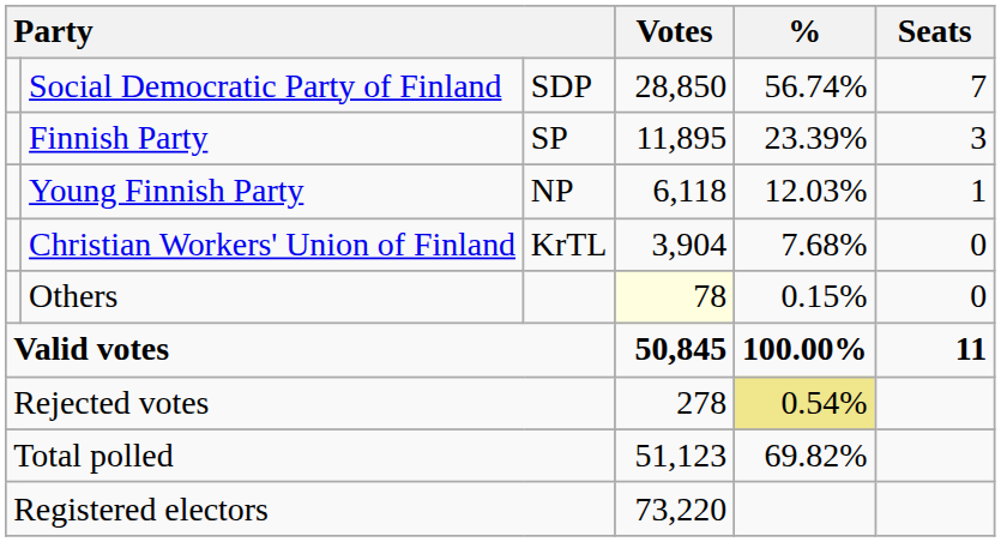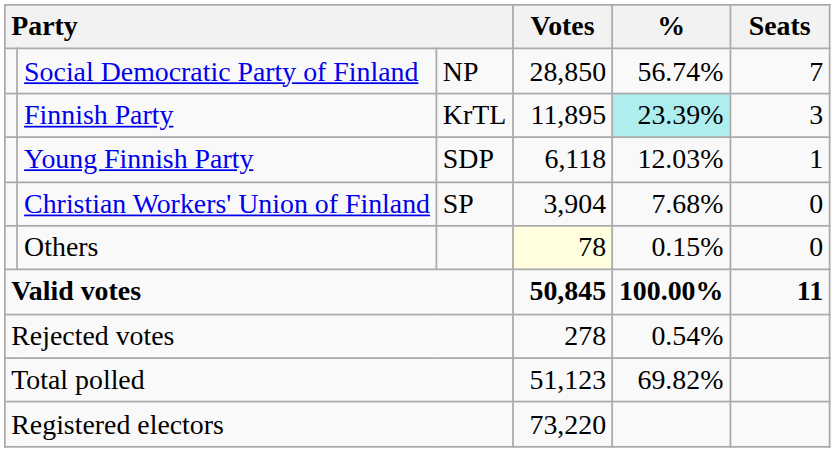 <table class="wikitable" border="1" style="text-align:right;">
 <tr>
 <th style="text-align:left;" colspan=3>Party</th>
 <th align=center width="50">Votes</th>
 <th align=center width="50">%</th>
 <th align=center width="50">Seats</th>
 </tr>
 <tr>
 <td></td>
 <td align=left style="white-space: nowrap;"><a href='#'>Social Democratic Party of Finland</a></td>
-<td align=left>SDP</td>
+<td align=left>NP</td>
 <td>28,850</td>
 <td>56.74%</td>
 <td>7</td>
 </tr>
 <tr>
 <td></td>
 <td align=left><a href='#'>Finnish Party</a></td>
-<td align=left>SP</td>
+<td align=left>KrTL</td>
 <td>11,895</td>
-<td>23.39%</td>
+<td style="background: paleturquoise;">23.39%</td>
 <td>3</td>
 </tr>
 <tr>
 <td></td>
 <td align=left><a href='#'>Young Finnish Party</a></td>
-<td align=left>NP</td>
+<td align=left>SDP</td>
 <td>6,118</td>
 <td>12.03%</td>
 <td>1</td>
 </tr>
 <tr>
 <td></td>
 <td align=left><a href='#'>Christian Workers' Union of Finland</a></td>
-<td align=left>KrTL</td>
+<td align=left>SP</td>
 <td>3,904</td>
 <td>7.68%</td>
 <td>0</td>
 </tr>
 <tr>
 <td></td>
 <td align=left>Others</td>
 <td align=left></td>
 <td style="background: lightyellow;">78</td>
 <td>0.15%</td>
 <td>0</td>
 </tr>
 <tr style="font-weight:bold">
 <td align=left colspan=3>Valid votes</td>
 <td>50,845</td>
 <td>100.00%</td>
 <td>11</td>
 </tr>
 <tr>
 <td align=left colspan=3>Rejected votes</td>
 <td>278</td>
-<td style="background: khaki;">0.54%</td>
+<td>0.54%</td>
 <td></td>
 </tr>
 <tr>
 <td align=left colspan=3>Total polled</td>
 <td>51,123</td>
 <td>69.82%</td>
 <td></td>
 </tr>
 <tr>
 <td align=left colspan=3>Registered electors</td>
 <td>73,220</td>
 <td></td>
 <td></td>
 </tr>
 </table>
